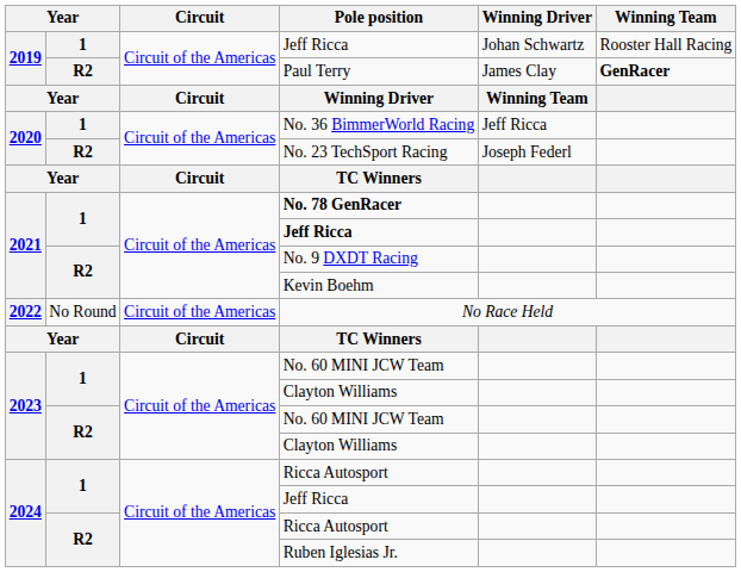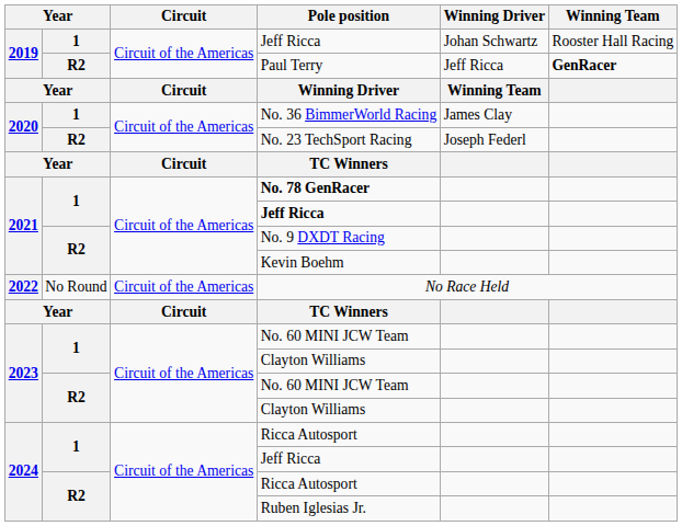 <table class="wikitable" style="font-size:85%;">
 <tr>
 <th colspan=2>Year</th>
 <th>Circuit</th>
 <th>Pole position</th>
 <th>Winning Driver</th>
 <th>Winning Team</th>
 </tr>
 <tr>
 <th rowspan=2><a href='#'>2019</a></th>
 <th>1</th>
 <td rowspan=2><a href='#'>Circuit of the Americas</a></td>
 <td> Jeff Ricca</td>
 <td> Johan Schwartz</td>
 <td> Rooster Hall Racing</td>
 </tr>
 <tr>
 <th>R2</th>
 <td> Paul Terry</td>
-<td> James Clay</td>
+<td> Jeff Ricca</td>
 <td><strong> GenRacer</strong></td>
 </tr>
 <tr>
 <th colspan=2>Year</th>
 <th>Circuit</th>
 <th>Winning Driver</th>
 <th>Winning Team</th>
 <th></th>
 </tr>
 <tr>
 <th rowspan=2><a href='#'>2020</a></th>
 <th>1</th>
 <td rowspan=2><a href='#'>Circuit of the Americas</a></td>
 <td> No. 36 <a href='#'>BimmerWorld Racing</a></td>
-<td> Jeff Ricca</td>
+<td> James Clay</td>
 <td></td>
 </tr>
 <tr>
 <th>R2</th>
 <td> No. 23 TechSport Racing</td>
 <td> Joseph Federl</td>
 <td></td>
 </tr>
 <tr>
 <th colspan=2>Year</th>
 <th>Circuit</th>
 <th>TC Winners</th>
 <th></th>
 <th></th>
 </tr>
 <tr>
 <th rowspan=4><a href='#'>2021</a></th>
 <th rowspan=2>1</th>
 <td rowspan=4><a href='#'>Circuit of the Americas</a></td>
 <td> <strong>No. 78 GenRacer</strong></td>
 <td></td>
 <td></td>
 </tr>
 <tr>
 <td> <strong>Jeff Ricca</strong></td>
 <td></td>
 <td></td>
 </tr>
 <tr>
 <th rowspan=2>R2</th>
 <td> No. 9 <a href='#'>DXDT Racing</a></td>
 <td></td>
 <td></td>
 </tr>
 <tr>
 <td> Kevin Boehm</td>
 <td></td>
 <td></td>
 </tr>
 <tr>
 <th rowspan=1><a href='#'>2022</a></th>
 <td>No Round</td>
 <td rowspan=1><a href='#'>Circuit of the Americas</a></td>
 <td colspan=9 align=center><em>No Race Held</em></td>
 </tr>
 <tr>
 <th colspan=2>Year</th>
 <th>Circuit</th>
 <th>TC Winners</th>
 <th></th>
 <th></th>
 </tr>
 <tr>
 <th rowspan=4><a href='#'>2023</a></th>
 <th rowspan=2>1</th>
 <td rowspan=4><a href='#'>Circuit of the Americas</a></td>
 <td> No. 60 MINI JCW Team</td>
 <td></td>
 <td></td>
 </tr>
 <tr>
 <td> Clayton Williams</td>
 <td></td>
 <td></td>
 </tr>
 <tr>
 <th rowspan=2>R2</th>
 <td> No. 60 MINI JCW Team</td>
 <td></td>
 <td></td>
 </tr>
 <tr>
 <td> Clayton Williams</td>
 <td></td>
 <td></td>
 </tr>
 <tr>
 <th rowspan=4><a href='#'>2024</a></th>
 <th rowspan=2>1</th>
 <td rowspan=4><a href='#'>Circuit of the Americas</a></td>
 <td> Ricca Autosport</td>
 <td></td>
 <td></td>
 </tr>
 <tr>
 <td> Jeff Ricca</td>
 <td></td>
 <td></td>
 </tr>
 <tr>
 <th rowspan=2>R2</th>
 <td> Ricca Autosport</td>
 <td></td>
 <td></td>
 </tr>
 <tr>
 <td> Ruben Iglesias Jr.</td>
 <td></td>
 <td></td>
 </tr>
 </table>
